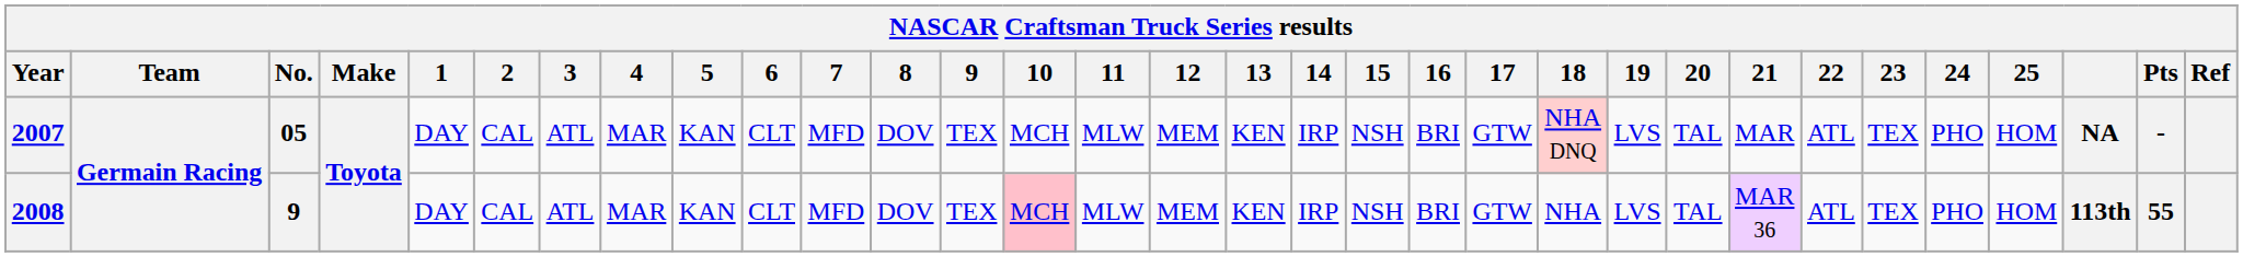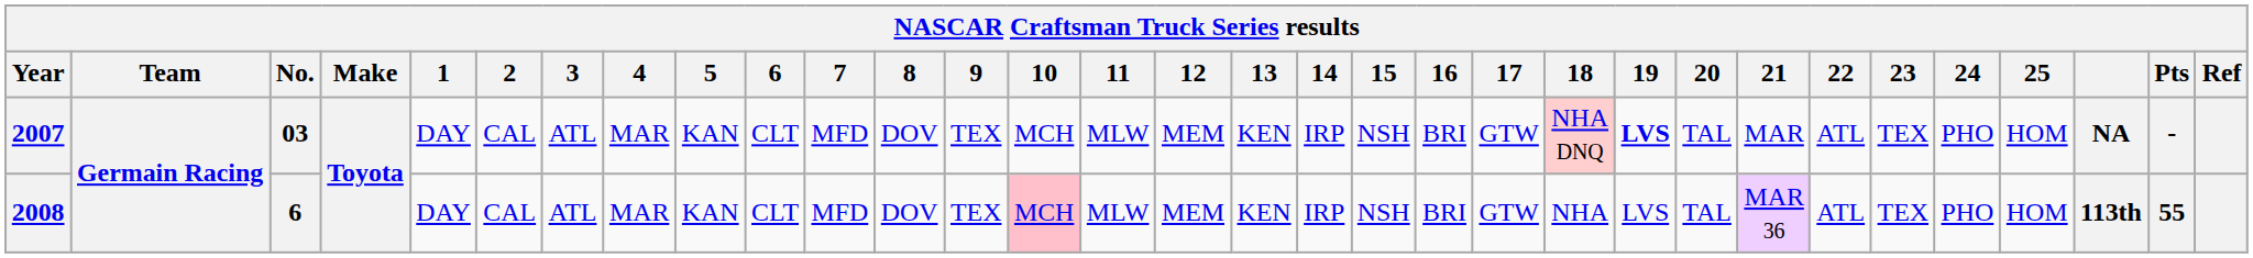 <table class="wikitable" style="text-align:center; font-size:75%">
 <tr>
 <th colspan=45><a href='#'>NASCAR</a> <a href='#'>Craftsman Truck Series</a> results</th>
 </tr>
 <tr>
 <th>Year</th>
 <th>Team</th>
 <th>No.</th>
 <th>Make</th>
 <th>1</th>
 <th>2</th>
 <th>3</th>
 <th>4</th>
 <th>5</th>
 <th>6</th>
 <th>7</th>
 <th>8</th>
 <th>9</th>
 <th>10</th>
 <th>11</th>
 <th>12</th>
 <th>13</th>
 <th>14</th>
 <th>15</th>
 <th>16</th>
 <th>17</th>
 <th>18</th>
 <th>19</th>
 <th>20</th>
 <th>21</th>
 <th>22</th>
 <th>23</th>
 <th>24</th>
 <th>25</th>
 <th></th>
 <th>Pts</th>
 <th>Ref</th>
 </tr>
 <tr>
 <th><a href='#'>2007</a></th>
 <th rowspan=2><a href='#'>Germain Racing</a></th>
-<th>05</th>
+<th>03</th>
 <th rowspan=2><a href='#'>Toyota</a></th>
 <td><a href='#'>DAY</a></td>
 <td><a href='#'>CAL</a></td>
 <td><a href='#'>ATL</a></td>
 <td><a href='#'>MAR</a></td>
 <td><a href='#'>KAN</a></td>
 <td><a href='#'>CLT</a></td>
 <td><a href='#'>MFD</a></td>
 <td><a href='#'>DOV</a></td>
 <td><a href='#'>TEX</a></td>
 <td><a href='#'>MCH</a></td>
 <td><a href='#'>MLW</a></td>
 <td><a href='#'>MEM</a></td>
 <td><a href='#'>KEN</a></td>
 <td><a href='#'>IRP</a></td>
 <td><a href='#'>NSH</a></td>
 <td><a href='#'>BRI</a></td>
 <td><a href='#'>GTW</a></td>
 <td style="background:#FFCFCF;"><a href='#'>NHA</a><br><small>DNQ</small></td>
-<td><a href='#'>LVS</a></td>
+<td><strong><a href='#'>LVS</a></strong></td>
 <td><a href='#'>TAL</a></td>
 <td><a href='#'>MAR</a></td>
 <td><a href='#'>ATL</a></td>
 <td><a href='#'>TEX</a></td>
 <td><a href='#'>PHO</a></td>
 <td><a href='#'>HOM</a></td>
 <th>NA</th>
 <th>-</th>
 <th></th>
 </tr>
 <tr>
 <th><a href='#'>2008</a></th>
-<th>9</th>
+<th>6</th>
 <td><a href='#'>DAY</a></td>
 <td><a href='#'>CAL</a></td>
 <td><a href='#'>ATL</a></td>
 <td><a href='#'>MAR</a></td>
 <td><a href='#'>KAN</a></td>
 <td><a href='#'>CLT</a></td>
 <td><a href='#'>MFD</a></td>
 <td><a href='#'>DOV</a></td>
 <td><a href='#'>TEX</a></td>
 <td style="background: pink;"><a href='#'>MCH</a></td>
 <td><a href='#'>MLW</a></td>
 <td><a href='#'>MEM</a></td>
 <td><a href='#'>KEN</a></td>
 <td><a href='#'>IRP</a></td>
 <td><a href='#'>NSH</a></td>
 <td><a href='#'>BRI</a></td>
 <td><a href='#'>GTW</a></td>
 <td><a href='#'>NHA</a></td>
 <td><a href='#'>LVS</a></td>
 <td><a href='#'>TAL</a></td>
 <td style="background:#EFCFFF;"><a href='#'>MAR</a><br><small>36</small></td>
 <td><a href='#'>ATL</a></td>
 <td><a href='#'>TEX</a></td>
 <td><a href='#'>PHO</a></td>
 <td><a href='#'>HOM</a></td>
 <th>113th</th>
 <th>55</th>
 <th></th>
 </tr>
 </table>
